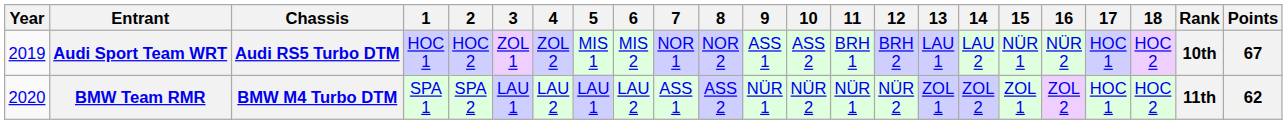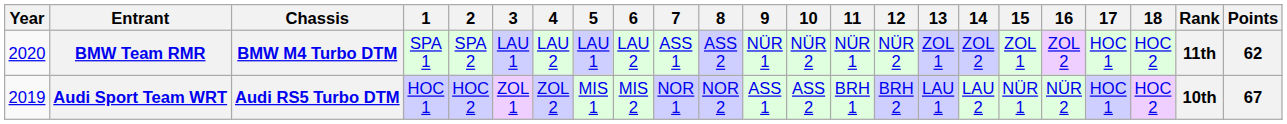 <table class="wikitable" style="text-align:center; font-size:85%">
 <tr>
 <th>Year</th>
 <th>Entrant</th>
 <th>Chassis</th>
 <th>1</th>
 <th>2</th>
 <th>3</th>
 <th>4</th>
 <th>5</th>
 <th>6</th>
 <th>7</th>
 <th>8</th>
 <th>9</th>
 <th>10</th>
 <th>11</th>
 <th>12</th>
 <th>13</th>
 <th>14</th>
 <th>15</th>
 <th>16</th>
 <th>17</th>
 <th>18</th>
 <th>Rank</th>
 <th>Points</th>
 </tr>
 <tr>
+<td><a href='#'>2020</a></td>
+<th nowrap><a href='#'>BMW Team RMR</a></th>
+<th nowrap><a href='#'>BMW M4 Turbo DTM</a></th>
+<td style="background:#DFFFDF;"><a href='#'>SPA<br>1</a><br></td>
+<td style="background:#DFFFDF;"><a href='#'>SPA<br>2</a><br></td>
+<td style="background:#CFCFFF;"><a href='#'>LAU<br>1</a><br></td>
+<td style="background:#DFFFDF;"><a href='#'>LAU<br>2</a><br></td>
+<td style="background:#CFCFFF;"><a href='#'>LAU<br>1</a><br></td>
+<td style="background:#DFFFDF;"><a href='#'>LAU<br>2</a><br></td>
+<td style="background:#DFFFDF;"><a href='#'>ASS<br>1</a><br></td>
+<td style="background:#CFCFFF;"><a href='#'>ASS<br>2</a><br></td>
+<td style="background:#DFFFDF;"><a href='#'>NÜR<br>1</a><br></td>
+<td style="background:#DFFFDF;"><a href='#'>NÜR<br>2</a><br></td>
+<td style="background:#DFFFDF;"><a href='#'>NÜR<br>1</a><br></td>
+<td style="background:#DFFFDF;"><a href='#'>NÜR<br>2</a><br></td>
+<td style="background:#CFCFFF;"><a href='#'>ZOL<br>1</a><br></td>
+<td style="background:#CFCFFF;"><a href='#'>ZOL<br>2</a><br></td>
+<td style="background:#DFFFDF;"><a href='#'>ZOL<br>1</a><br></td>
+<td style="background:#EFCFFF;"><a href='#'>ZOL<br>2</a><br></td>
+<td style="background:#DFFFDF;"><a href='#'>HOC<br>1</a><br></td>
+<td style="background:#DFFFDF;"><a href='#'>HOC<br>2</a><br></td>
+<th>11th</th>
+<th>62</th>
+</tr>
+<tr>
 <td><a href='#'>2019</a></td>
 <th nowrap><a href='#'>Audi Sport Team WRT</a></th>
 <th nowrap><a href='#'>Audi RS5 Turbo DTM</a></th>
 <td style="background:#CFCFFF;"><a href='#'>HOC<br>1</a><br></td>
 <td style="background:#CFCFFF;"><a href='#'>HOC<br>2</a><br></td>
 <td style="background:#EFCFFF;"><a href='#'>ZOL<br>1</a><br></td>
 <td style="background:#CFCFFF;"><a href='#'>ZOL<br>2</a><br></td>
 <td style="background:#DFFFDF;"><a href='#'>MIS<br>1</a><br></td>
 <td style="background:#DFFFDF;"><a href='#'>MIS<br>2</a><br></td>
 <td style="background:#CFCFFF;"><a href='#'>NOR<br>1</a><br></td>
 <td style="background:#CFCFFF;"><a href='#'>NOR<br>2</a><br></td>
 <td style="background:#DFFFDF;"><a href='#'>ASS<br>1</a><br></td>
 <td style="background:#DFFFDF;"><a href='#'>ASS<br>2</a><br></td>
 <td style="background:#DFFFDF;"><a href='#'>BRH<br>1</a><br></td>
 <td style="background:#CFCFFF;"><a href='#'>BRH<br>2</a><br></td>
 <td style="background:#CFCFFF;"><a href='#'>LAU<br>1</a><br></td>
 <td style="background:#DFFFDF;"><a href='#'>LAU<br>2</a><br></td>
 <td style="background:#DFFFDF;"><a href='#'>NÜR<br>1</a><br></td>
 <td style="background:#DFFFDF;"><a href='#'>NÜR<br>2</a><br></td>
 <td style="background:#CFCFFF;"><a href='#'>HOC<br>1</a><br></td>
 <td style="background:#EFCFFF;"><a href='#'>HOC<br>2</a><br></td>
 <th>10th</th>
 <th>67</th>
 </tr>
-<tr>
-<td><a href='#'>2020</a></td>
-<th nowrap><a href='#'>BMW Team RMR</a></th>
-<th nowrap><a href='#'>BMW M4 Turbo DTM</a></th>
-<td style="background:#DFFFDF;"><a href='#'>SPA<br>1</a><br></td>
-<td style="background:#DFFFDF;"><a href='#'>SPA<br>2</a><br></td>
-<td style="background:#CFCFFF;"><a href='#'>LAU<br>1</a><br></td>
-<td style="background:#DFFFDF;"><a href='#'>LAU<br>2</a><br></td>
-<td style="background:#CFCFFF;"><a href='#'>LAU<br>1</a><br></td>
-<td style="background:#DFFFDF;"><a href='#'>LAU<br>2</a><br></td>
-<td style="background:#DFFFDF;"><a href='#'>ASS<br>1</a><br></td>
-<td style="background:#CFCFFF;"><a href='#'>ASS<br>2</a><br></td>
-<td style="background:#DFFFDF;"><a href='#'>NÜR<br>1</a><br></td>
-<td style="background:#DFFFDF;"><a href='#'>NÜR<br>2</a><br></td>
-<td style="background:#DFFFDF;"><a href='#'>NÜR<br>1</a><br></td>
-<td style="background:#DFFFDF;"><a href='#'>NÜR<br>2</a><br></td>
-<td style="background:#CFCFFF;"><a href='#'>ZOL<br>1</a><br></td>
-<td style="background:#CFCFFF;"><a href='#'>ZOL<br>2</a><br></td>
-<td style="background:#DFFFDF;"><a href='#'>ZOL<br>1</a><br></td>
-<td style="background:#EFCFFF;"><a href='#'>ZOL<br>2</a><br></td>
-<td style="background:#DFFFDF;"><a href='#'>HOC<br>1</a><br></td>
-<td style="background:#DFFFDF;"><a href='#'>HOC<br>2</a><br></td>
-<th>11th</th>
-<th>62</th>
-</tr>
 </table>
